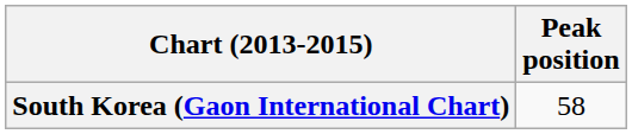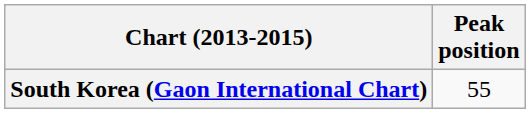 <table class="wikitable sortable plainrowheaders" style="text-align:center;">
 <tr>
 <th>Chart (2013-2015)</th>
 <th>Peak <br> position</th>
 </tr>
 <tr>
 <th scope="row">South Korea (<a href='#'>Gaon International Chart</a>)</th>
-<td>58</td>
+<td>55</td>
 </tr>
 </table>
